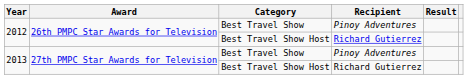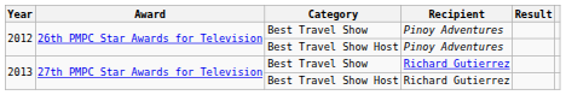 <table class="wikitable">
 <tr>
 <th>Year</th>
 <th>Award</th>
 <th>Category</th>
 <th>Recipient</th>
 <th>Result</th>
 <th></th>
 </tr>
 <tr>
 <td rowspan=2>2012</td>
 <td rowspan=2><a href='#'>26th PMPC Star Awards for Television</a></td>
 <td>Best Travel Show</td>
 <td><em>Pinoy Adventures</em></td>
 <td></td>
 <td></td>
 </tr>
 <tr>
 <td>Best Travel Show Host</td>
-<td><a href='#'>Richard Gutierrez</a></td>
+<td><em>Pinoy Adventures</em></td>
 <td></td>
 <td></td>
 </tr>
 <tr>
 <td rowspan=2>2013</td>
 <td rowspan=2><a href='#'>27th PMPC Star Awards for Television</a></td>
 <td>Best Travel Show</td>
-<td><em>Pinoy Adventures</em></td>
+<td><a href='#'>Richard Gutierrez</a></td>
 <td></td>
 <td></td>
 </tr>
 <tr>
 <td>Best Travel Show Host</td>
 <td>Richard Gutierrez</td>
 <td></td>
 <td></td>
 </tr>
 </table>
